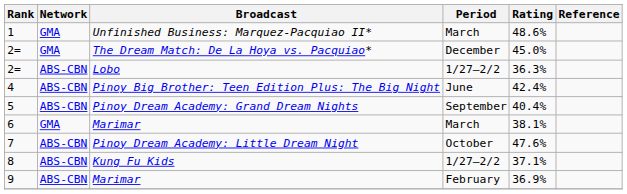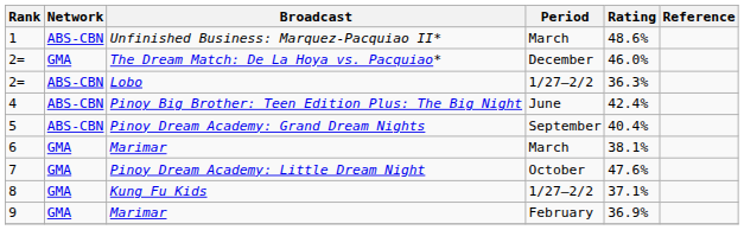 <table class="wikitable sortable">
 <tr>
 <th>Rank</th>
 <th>Network</th>
 <th>Broadcast</th>
 <th>Period</th>
 <th>Rating</th>
 <th>Reference</th>
 </tr>
 <tr>
 <td>1</td>
-<td><a href='#'>GMA</a></td>
+<td><a href='#'>ABS-CBN</a></td>
 <td><em>Unfinished Business: Marquez-Pacquiao II*</em></td>
 <td>March</td>
 <td>48.6%</td>
 <td></td>
 </tr>
 <tr>
 <td>2=</td>
 <td><a href='#'>GMA</a></td>
 <td><em><a href='#'>The Dream Match: De La Hoya vs. Pacquiao</a>*</em></td>
 <td>December</td>
-<td>45.0%</td>
+<td>46.0%</td>
 <td></td>
 </tr>
 <tr>
 <td>2=</td>
 <td><a href='#'>ABS-CBN</a></td>
 <td><em><a href='#'>Lobo</a></em></td>
 <td>1/27–2/2</td>
 <td>36.3%</td>
 <td></td>
 </tr>
 <tr>
 <td>4</td>
 <td><a href='#'>ABS-CBN</a></td>
 <td><em><a href='#'>Pinoy Big Brother: Teen Edition Plus: The Big Night</a></em></td>
 <td>June</td>
 <td>42.4%</td>
 <td></td>
 </tr>
 <tr>
 <td>5</td>
 <td><a href='#'>ABS-CBN</a></td>
 <td><em><a href='#'>Pinoy Dream Academy: Grand Dream Nights</a></em></td>
 <td>September</td>
 <td>40.4%</td>
 <td></td>
 </tr>
 <tr>
 <td>6</td>
 <td><a href='#'>GMA</a></td>
 <td><em><a href='#'>Marimar</a></em></td>
 <td>March</td>
 <td>38.1%</td>
 <td></td>
 </tr>
 <tr>
 <td>7</td>
-<td><a href='#'>ABS-CBN</a></td>
+<td><a href='#'>GMA</a></td>
 <td><em><a href='#'>Pinoy Dream Academy: Little Dream Night</a></em></td>
 <td>October</td>
 <td>47.6%</td>
 <td></td>
 </tr>
 <tr>
 <td>8</td>
-<td><a href='#'>ABS-CBN</a></td>
+<td><a href='#'>GMA</a></td>
 <td><em><a href='#'>Kung Fu Kids</a></em></td>
 <td>1/27–2/2</td>
 <td>37.1%</td>
 <td></td>
 </tr>
 <tr>
 <td>9</td>
-<td><a href='#'>ABS-CBN</a></td>
+<td><a href='#'>GMA</a></td>
 <td><em><a href='#'>Marimar</a></em></td>
 <td>February</td>
 <td>36.9%</td>
 <td></td>
 </tr>
 <tr>
 </tr>
 </table>
